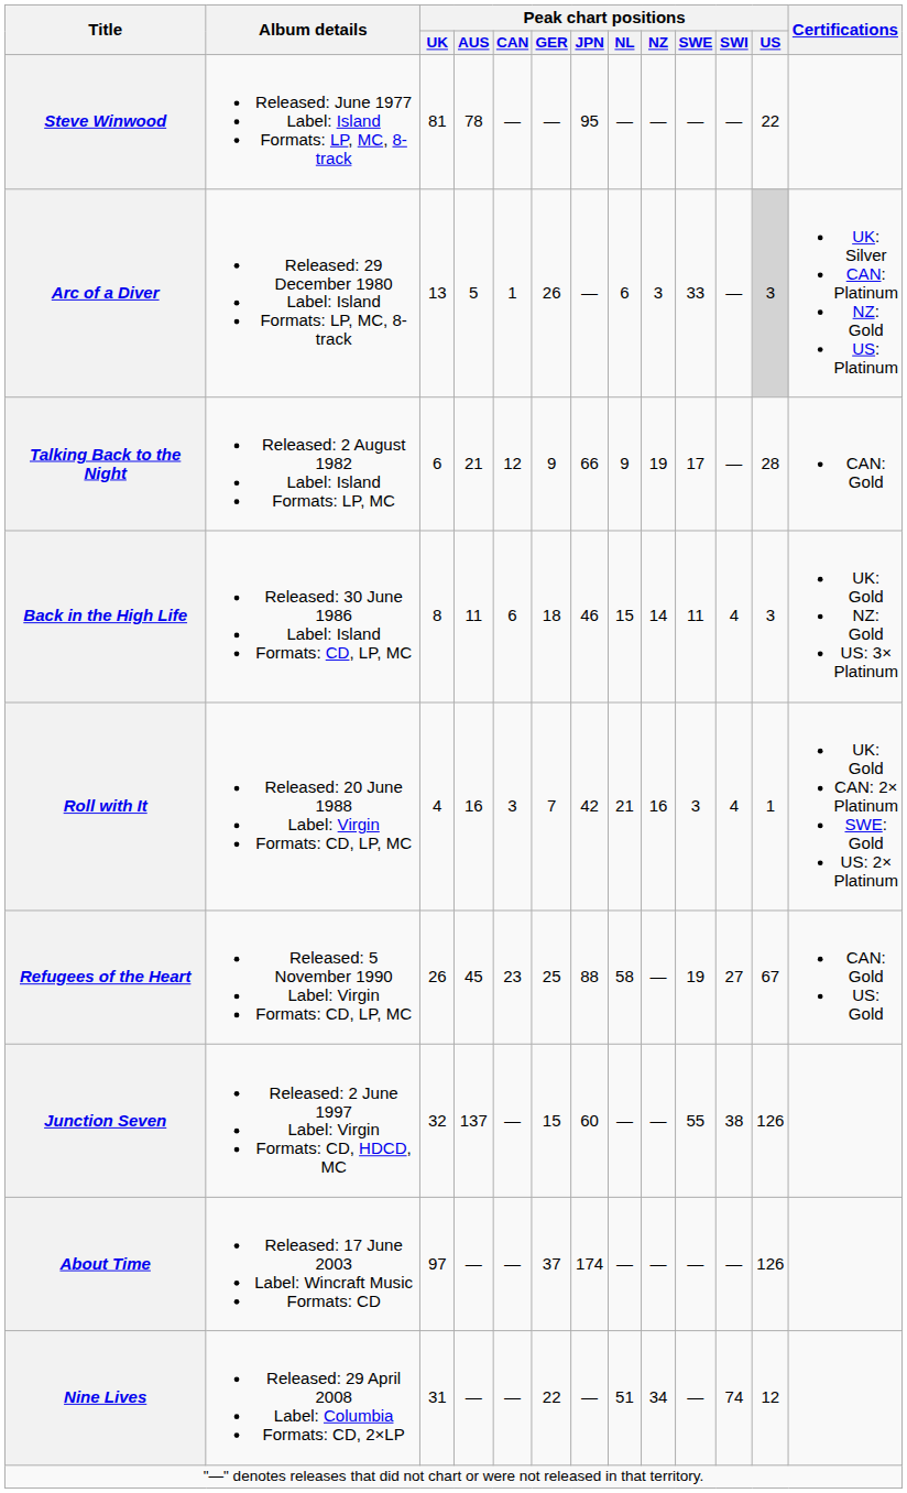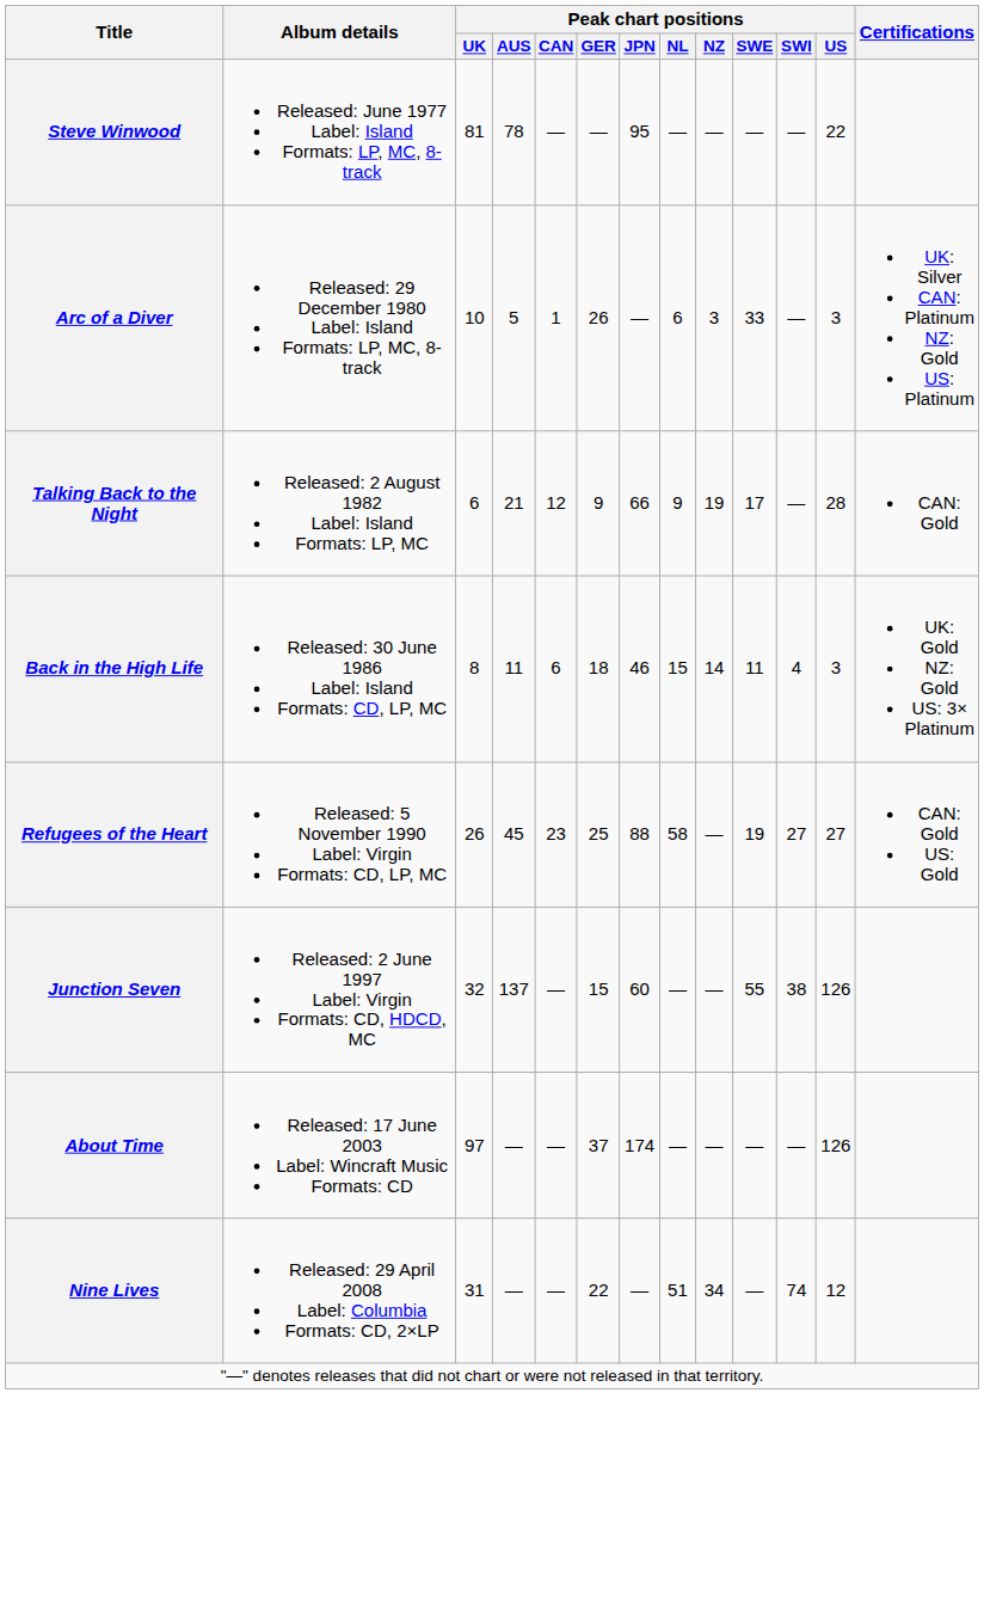 <table class="wikitable plainrowheaders" style="text-align:center;">
 <tr>
 <th rowspan="2" scope="col" style="width:15em;">Title</th>
 <th rowspan="2" scope="col" style="width:15em;">Album details</th>
 <th colspan="10">Peak chart positions</th>
 <th rowspan="2"><a href='#'>Certifications</a></th>
 </tr>
 <tr>
 <th scope="col" style="width:2em;font-size:90%;"><a href='#'>UK</a><br></th>
 <th scope="col" style="width:2em;font-size:90%;"><a href='#'>AUS</a><br></th>
 <th scope="col" style="width:2em;font-size:90%;"><a href='#'>CAN</a><br></th>
 <th scope="col" style="width:2em;font-size:90%;"><a href='#'>GER</a><br></th>
 <th scope="col" style="width:2em;font-size:90%;"><a href='#'>JPN</a><br></th>
 <th scope="col" style="width:2em;font-size:90%;"><a href='#'>NL</a><br></th>
 <th scope="col" style="width:2em;font-size:90%;"><a href='#'>NZ</a><br></th>
 <th scope="col" style="width:2em;font-size:90%;"><a href='#'>SWE</a><br></th>
 <th scope="col" style="width:2em;font-size:90%;"><a href='#'>SWI</a><br></th>
 <th scope="col" style="width:2em;font-size:90%;"><a href='#'>US</a><br></th>
 </tr>
 <tr>
 <th scope="row"><em><a href='#'>Steve Winwood</a></em></th>
 <td><br><ul><li>Released: June 1977</li><li>Label: <a href='#'>Island</a></li><li>Formats: <a href='#'>LP</a>, <a href='#'>MC</a>, <a href='#'>8-track</a></li></ul></td>
 <td>81</td>
 <td>78</td>
 <td>—</td>
 <td>—</td>
 <td>95</td>
 <td>—</td>
 <td>—</td>
 <td>—</td>
 <td>—</td>
 <td>22</td>
 <td></td>
 </tr>
 <tr>
 <th scope="row"><em><a href='#'>Arc of a Diver</a></em></th>
 <td><br><ul><li>Released: 29 December 1980</li><li>Label: Island</li><li>Formats: LP, MC, 8-track</li></ul></td>
-<td>13</td>
+<td>10</td>
 <td>5</td>
 <td>1</td>
 <td>26</td>
 <td>—</td>
 <td>6</td>
 <td>3</td>
 <td>33</td>
 <td>—</td>
-<td style="background: lightgrey;">3</td>
+<td>3</td>
 <td><br><ul><li><a href='#'>UK</a>: Silver</li><li><a href='#'>CAN</a>: Platinum</li><li><a href='#'>NZ</a>: Gold</li><li><a href='#'>US</a>: Platinum</li></ul></td>
 </tr>
 <tr>
 <th scope="row"><em><a href='#'>Talking Back to the Night</a></em></th>
 <td><br><ul><li>Released: 2 August 1982</li><li>Label: Island</li><li>Formats: LP, MC</li></ul></td>
 <td>6</td>
 <td>21</td>
 <td>12</td>
 <td>9</td>
 <td>66</td>
 <td>9</td>
 <td>19</td>
 <td>17</td>
 <td>—</td>
 <td>28</td>
 <td><br><ul><li>CAN: Gold</li></ul></td>
 </tr>
 <tr>
 <th scope="row"><em><a href='#'>Back in the High Life</a></em></th>
 <td><br><ul><li>Released: 30 June 1986</li><li>Label: Island</li><li>Formats: <a href='#'>CD</a>, LP, MC</li></ul></td>
 <td>8</td>
 <td>11</td>
 <td>6</td>
 <td>18</td>
 <td>46</td>
 <td>15</td>
 <td>14</td>
 <td>11</td>
 <td>4</td>
 <td>3</td>
 <td><br><ul><li>UK: Gold</li><li>NZ: Gold</li><li>US: 3× Platinum</li></ul></td>
 </tr>
 <tr>
-<th scope="row"><em><a href='#'>Roll with It</a></em></th>
-<td><br><ul><li>Released: 20 June 1988</li><li>Label: <a href='#'>Virgin</a></li><li>Formats: CD, LP, MC</li></ul></td>
-<td>4</td>
-<td>16</td>
-<td>3</td>
-<td>7</td>
-<td>42</td>
-<td>21</td>
-<td>16</td>
-<td>3</td>
-<td>4</td>
-<td>1</td>
-<td><br><ul><li>UK: Gold</li><li>CAN: 2× Platinum</li><li><a href='#'>SWE</a>: Gold</li><li>US: 2× Platinum</li></ul></td>
-</tr>
-<tr>
 <th scope="row"><em><a href='#'>Refugees of the Heart</a></em></th>
 <td><br><ul><li>Released: 5 November 1990</li><li>Label: Virgin</li><li>Formats: CD, LP, MC</li></ul></td>
 <td>26</td>
 <td>45</td>
 <td>23</td>
 <td>25</td>
 <td>88</td>
 <td>58</td>
 <td>—</td>
 <td>19</td>
 <td>27</td>
-<td>67</td>
+<td>27</td>
 <td><br><ul><li>CAN: Gold</li><li>US: Gold</li></ul></td>
 </tr>
 <tr>
 <th scope="row"><em><a href='#'>Junction Seven</a></em></th>
 <td><br><ul><li>Released: 2 June 1997</li><li>Label: Virgin</li><li>Formats: CD, <a href='#'>HDCD</a>, MC</li></ul></td>
 <td>32</td>
 <td>137</td>
 <td>—</td>
 <td>15</td>
 <td>60</td>
 <td>—</td>
 <td>—</td>
 <td>55</td>
 <td>38</td>
 <td>126</td>
 <td></td>
 </tr>
 <tr>
 <th scope="row"><em><a href='#'>About Time</a></em></th>
 <td><br><ul><li>Released: 17 June 2003</li><li>Label: Wincraft Music</li><li>Formats: CD</li></ul></td>
 <td>97</td>
 <td>—</td>
 <td>—</td>
 <td>37</td>
 <td>174</td>
 <td>—</td>
 <td>—</td>
 <td>—</td>
 <td>—</td>
 <td>126</td>
 <td></td>
 </tr>
 <tr>
 <th scope="row"><em><a href='#'>Nine Lives</a></em></th>
 <td><br><ul><li>Released: 29 April 2008</li><li>Label: <a href='#'>Columbia</a></li><li>Formats: CD, 2×LP</li></ul></td>
 <td>31</td>
 <td>—</td>
 <td>—</td>
 <td>22</td>
 <td>—</td>
 <td>51</td>
 <td>34</td>
 <td>—</td>
 <td>74</td>
 <td>12</td>
 <td></td>
 </tr>
 <tr>
 <td colspan="13" style="font-size:90%">"—" denotes releases that did not chart or were not released in that territory.</td>
 </tr>
 </table>
